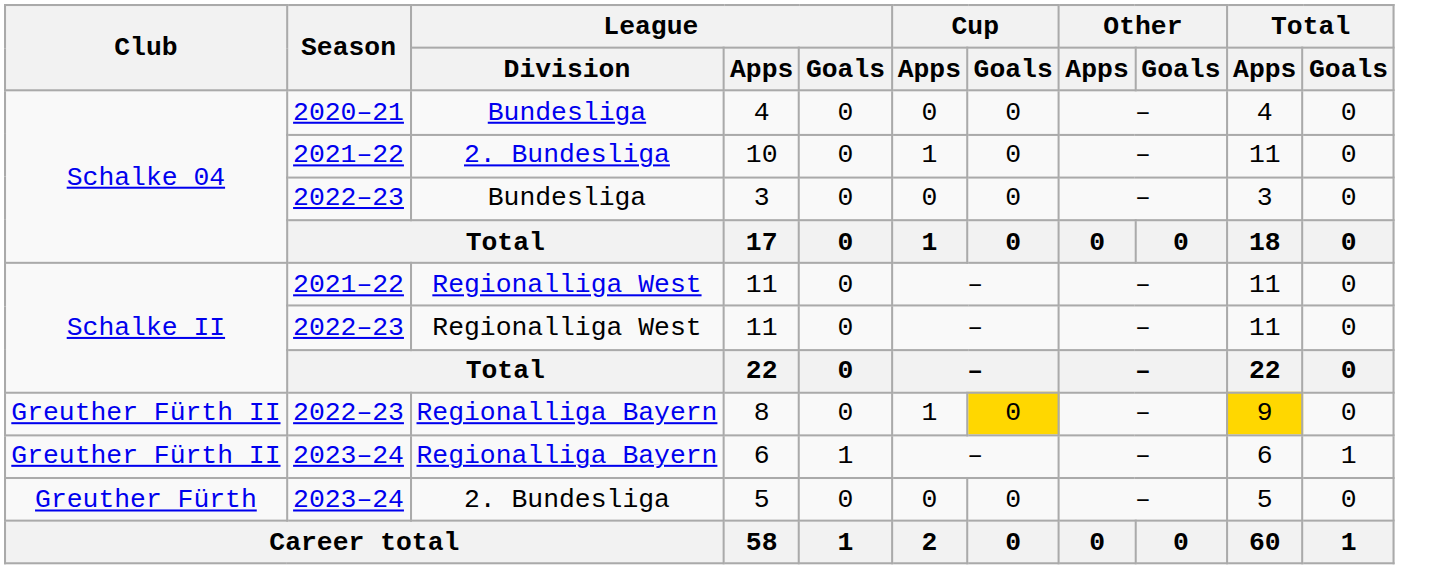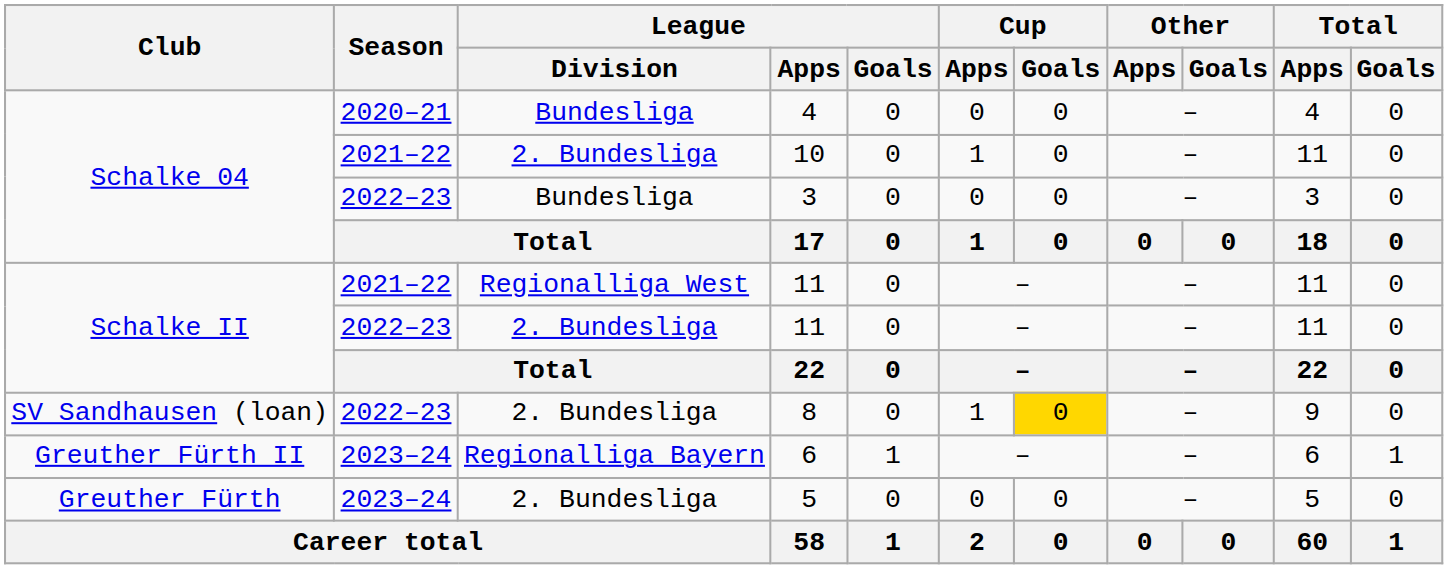 <table class="wikitable" style="text-align:center">
 <tr>
 <th rowspan="2">Club</th>
 <th rowspan="2">Season</th>
 <th colspan="3">League</th>
 <th colspan="2">Cup</th>
 <th colspan="2">Other</th>
 <th colspan="2">Total</th>
 </tr>
 <tr>
 <th>Division</th>
 <th>Apps</th>
 <th>Goals</th>
 <th>Apps</th>
 <th>Goals</th>
 <th>Apps</th>
 <th>Goals</th>
 <th>Apps</th>
 <th>Goals</th>
 </tr>
 <tr>
 <td rowspan="4"><a href='#'>Schalke 04</a></td>
 <td><a href='#'>2020–21</a></td>
 <td><a href='#'>Bundesliga</a></td>
 <td>4</td>
 <td>0</td>
 <td>0</td>
 <td>0</td>
 <td colspan="2">–</td>
 <td>4</td>
 <td>0</td>
 </tr>
 <tr>
 <td><a href='#'>2021–22</a></td>
 <td><a href='#'>2. Bundesliga</a></td>
 <td>10</td>
 <td>0</td>
 <td>1</td>
 <td>0</td>
 <td colspan="2">–</td>
 <td>11</td>
 <td>0</td>
 </tr>
 <tr>
 <td><a href='#'>2022–23</a></td>
 <td>Bundesliga</td>
 <td>3</td>
 <td>0</td>
 <td>0</td>
 <td>0</td>
 <td colspan="2">–</td>
 <td>3</td>
 <td>0</td>
 </tr>
 <tr>
 <th colspan="2">Total</th>
 <th>17</th>
 <th>0</th>
 <th>1</th>
 <th>0</th>
 <th>0</th>
 <th>0</th>
 <th>18</th>
 <th>0</th>
 </tr>
 <tr>
 <td rowspan="3"><a href='#'>Schalke II</a></td>
 <td><a href='#'>2021–22</a></td>
 <td><a href='#'>Regionalliga West</a></td>
 <td>11</td>
 <td>0</td>
 <td colspan="2">–</td>
 <td colspan="2">–</td>
 <td>11</td>
 <td>0</td>
 </tr>
 <tr>
 <td><a href='#'>2022–23</a></td>
-<td>Regionalliga West</td>
+<td><a href='#'>2. Bundesliga</a></td>
 <td>11</td>
 <td>0</td>
 <td colspan="2">–</td>
 <td colspan="2">–</td>
 <td>11</td>
 <td>0</td>
 </tr>
 <tr>
 <th colspan="2">Total</th>
 <th>22</th>
 <th>0</th>
 <th colspan="2">–</th>
 <th colspan="2">–</th>
 <th>22</th>
 <th>0</th>
 </tr>
 <tr>
-<td><a href='#'>Greuther Fürth II</a></td>
+<td><a href='#'>SV Sandhausen</a> (loan)</td>
 <td><a href='#'>2022–23</a></td>
-<td><a href='#'>Regionalliga Bayern</a></td>
+<td>2. Bundesliga</td>
 <td>8</td>
 <td>0</td>
 <td>1</td>
 <td style="background: gold;">0</td>
 <td colspan=2>–</td>
-<td style="background: gold;">9</td>
+<td>9</td>
 <td>0</td>
 </tr>
 <tr>
 <td><a href='#'>Greuther Fürth II</a></td>
 <td><a href='#'>2023–24</a></td>
 <td><a href='#'>Regionalliga Bayern</a></td>
 <td>6</td>
 <td>1</td>
 <td colspan="2">–</td>
 <td colspan="2">–</td>
 <td>6</td>
 <td>1</td>
 </tr>
 <tr>
 <td><a href='#'>Greuther Fürth</a></td>
 <td><a href='#'>2023–24</a></td>
 <td>2. Bundesliga</td>
 <td>5</td>
 <td>0</td>
 <td>0</td>
 <td>0</td>
 <td colspan="2">–</td>
 <td>5</td>
 <td>0</td>
 </tr>
 <tr>
 <th colspan="3">Career total</th>
 <th>58</th>
 <th>1</th>
 <th>2</th>
 <th>0</th>
 <th>0</th>
 <th>0</th>
 <th>60</th>
 <th>1</th>
 </tr>
 </table>
